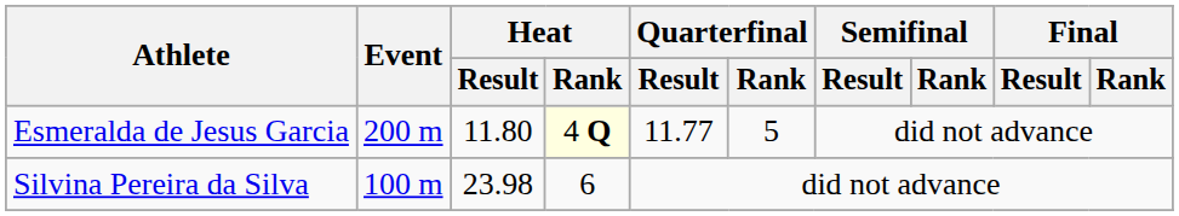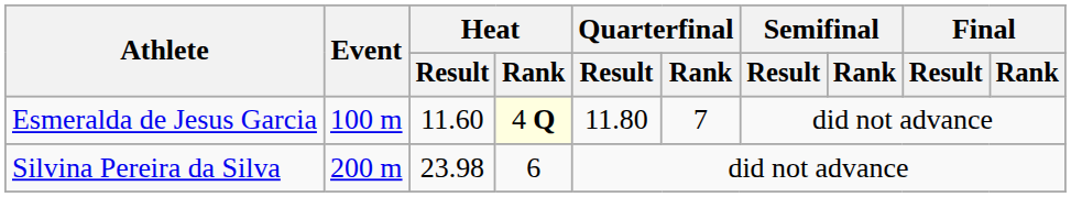 <table class="wikitable" style="font-size:90%">
 <tr>
 <th rowspan="2">Athlete</th>
 <th rowspan="2">Event</th>
 <th colspan="2">Heat</th>
 <th colspan="2">Quarterfinal</th>
 <th colspan="2">Semifinal</th>
 <th colspan="2">Final</th>
 </tr>
 <tr style="font-size:95%">
 <th>Result</th>
 <th>Rank</th>
 <th>Result</th>
 <th>Rank</th>
 <th>Result</th>
 <th>Rank</th>
 <th>Result</th>
 <th>Rank</th>
 </tr>
 <tr align=center>
 <td align=left rowspan="1"><a href='#'>Esmeralda de Jesus Garcia</a></td>
-<td align=left><a href='#'>200 m</a></td>
+<td align=left><a href='#'>100 m</a></td>
+<td>11.60</td>
+<td style="background: lightyellow;">4 <strong>Q</strong></td>
 <td>11.80</td>
-<td style="background: lightyellow;">4 <strong>Q</strong></td>
-<td>11.77</td>
-<td>5</td>
+<td>7</td>
 <td colspan=4>did not advance</td>
 </tr>
 <tr align=center>
 <td align=left rowspan="1"><a href='#'>Silvina Pereira da Silva</a></td>
-<td align=left><a href='#'>100 m</a></td>
+<td align=left><a href='#'>200 m</a></td>
 <td>23.98</td>
 <td>6</td>
 <td colspan=6>did not advance</td>
 </tr>
 </table>
